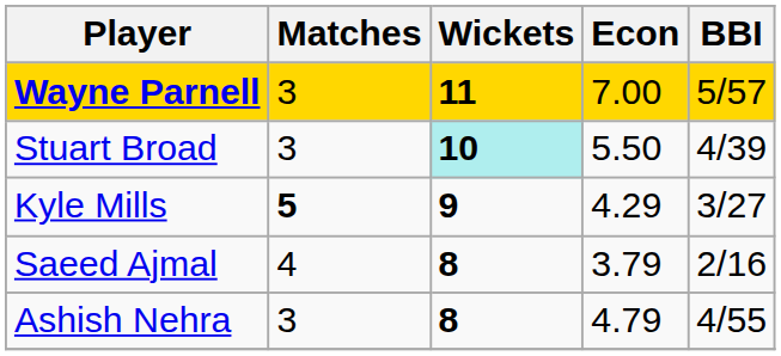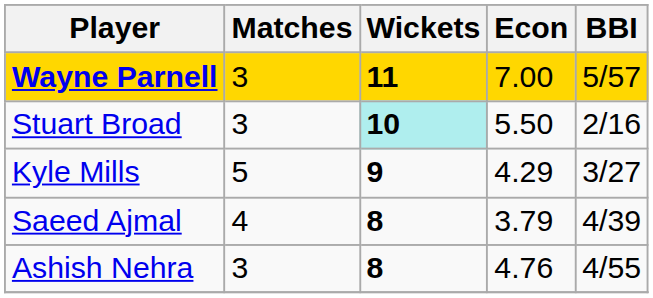 <table class="wikitable">
 <tr>
 <th>Player</th>
 <th>Matches</th>
 <th>Wickets</th>
 <th>Econ</th>
 <th>BBI</th>
 </tr>
 <tr style="background:gold;">
 <td><strong> <a href='#'>Wayne Parnell</a></strong></td>
 <td>3</td>
 <td><strong>11</strong></td>
 <td>7.00</td>
 <td>5/57</td>
 </tr>
 <tr>
 <td> <a href='#'>Stuart Broad</a></td>
 <td>3</td>
 <td style="background: paleturquoise;"><strong>10</strong></td>
 <td>5.50</td>
-<td>4/39</td>
+<td>2/16</td>
 </tr>
 <tr>
 <td> <a href='#'>Kyle Mills</a></td>
-<td><strong>5</strong></td>
+<td>5</td>
 <td><strong>9</strong></td>
 <td>4.29</td>
 <td>3/27</td>
 </tr>
 <tr>
 <td> <a href='#'>Saeed Ajmal</a></td>
 <td>4</td>
 <td><strong>8</strong></td>
 <td>3.79</td>
-<td>2/16</td>
+<td>4/39</td>
 </tr>
 <tr>
 <td> <a href='#'>Ashish Nehra</a></td>
 <td>3</td>
 <td><strong>8</strong></td>
-<td>4.79</td>
+<td>4.76</td>
 <td>4/55</td>
 </tr>
 <tr>
 </tr>
 </table>
